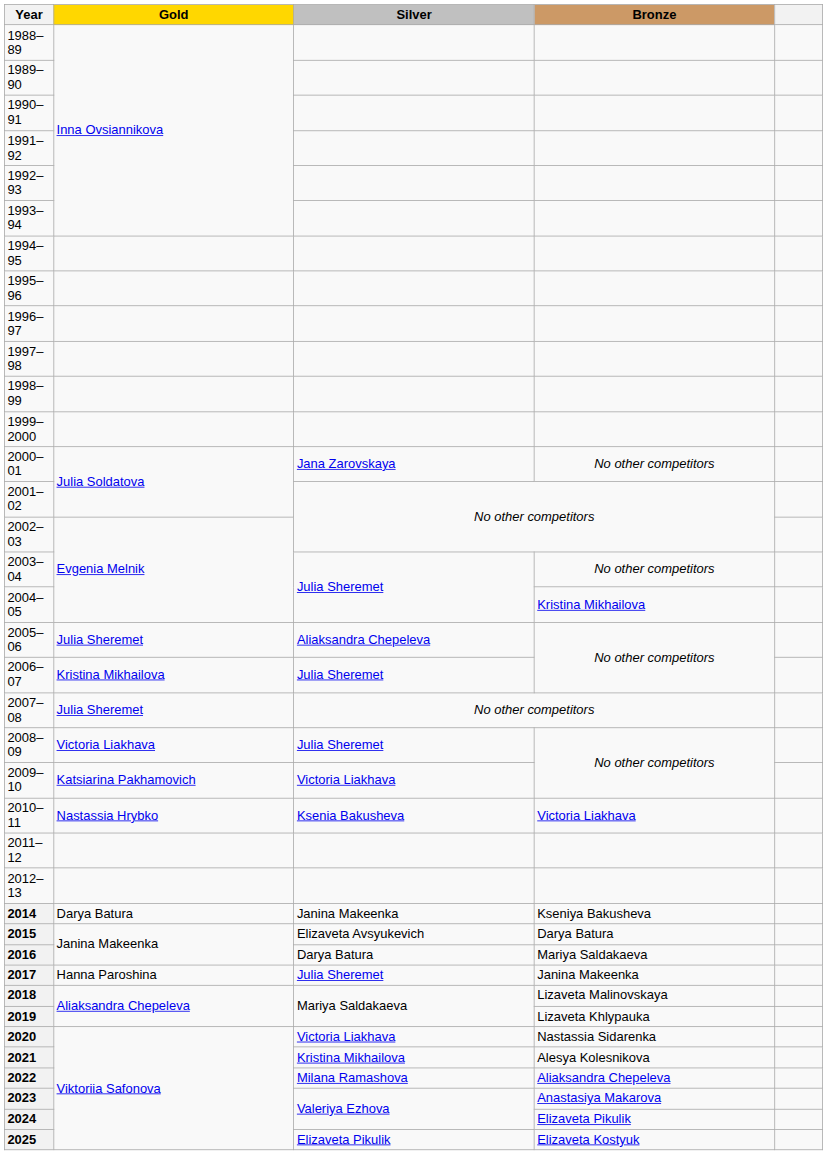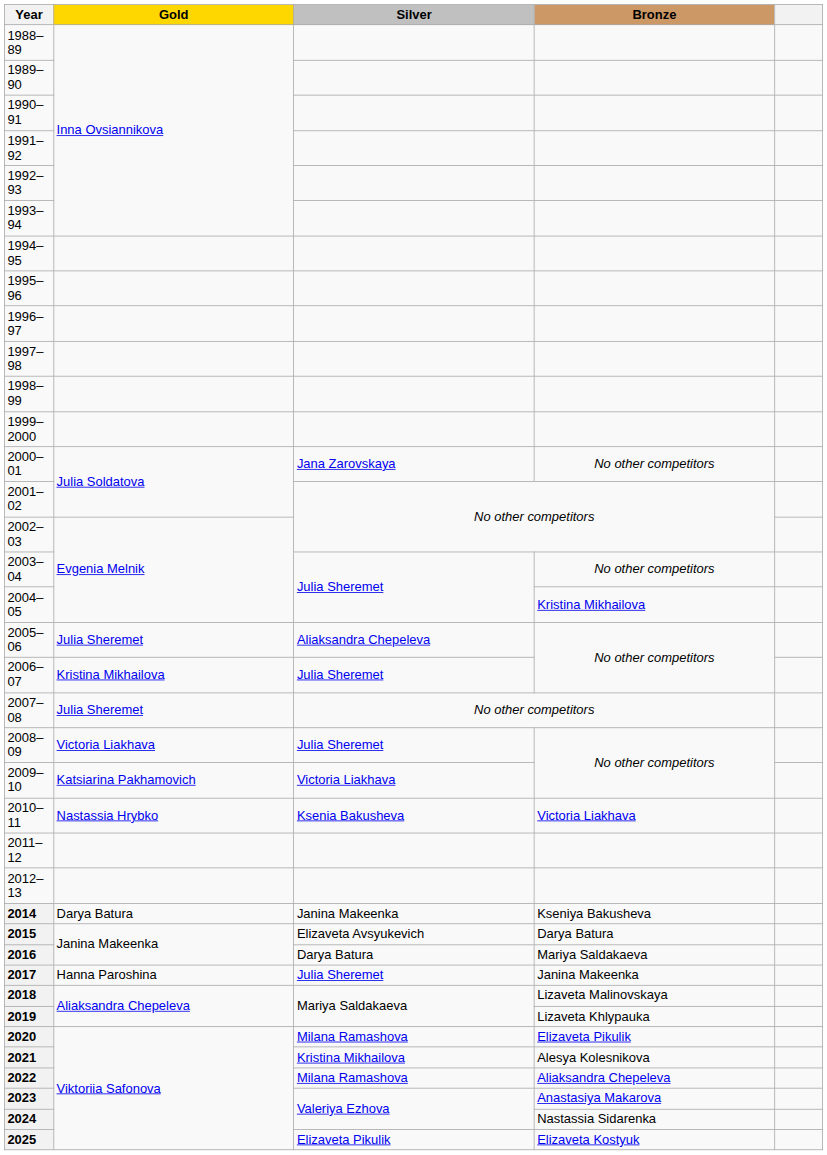 <table class="wikitable unsortable" style="text-align:left; width:80%">
 <tr>
 <th scope="col" style="text-align:center; width:5%">Year</th>
 <th scope="col" style="text-align:center; width:25%; background:gold">Gold</th>
 <th scope="col" style="text-align:center; width:25%; background:silver">Silver</th>
 <th scope="col" style="text-align:center; width:25%; background:#c96">Bronze</th>
 <th scope="col" style="text-align:center; width:5%"></th>
 </tr>
 <tr>
 <td>1988–89</td>
 <td rowspan="6"><a href='#'>Inna Ovsiannikova</a></td>
 <td></td>
 <td></td>
 <td></td>
 </tr>
 <tr>
 <td>1989–90</td>
 <td></td>
 <td></td>
 <td></td>
 </tr>
 <tr>
 <td>1990–91</td>
 <td></td>
 <td></td>
 <td></td>
 </tr>
 <tr>
 <td>1991–92</td>
 <td></td>
 <td></td>
 <td></td>
 </tr>
 <tr>
 <td>1992–93</td>
 <td></td>
 <td></td>
 <td></td>
 </tr>
 <tr>
 <td>1993–94</td>
 <td></td>
 <td></td>
 <td></td>
 </tr>
 <tr>
 <td>1994–95</td>
 <td></td>
 <td></td>
 <td></td>
 <td></td>
 </tr>
 <tr>
 <td>1995–96</td>
 <td></td>
 <td></td>
 <td></td>
 <td></td>
 </tr>
 <tr>
 <td>1996–97</td>
 <td></td>
 <td></td>
 <td></td>
 <td></td>
 </tr>
 <tr>
 <td>1997–98</td>
 <td></td>
 <td></td>
 <td></td>
 <td></td>
 </tr>
 <tr>
 <td>1998–99</td>
 <td></td>
 <td></td>
 <td></td>
 <td></td>
 </tr>
 <tr>
 <td>1999–2000</td>
 <td></td>
 <td></td>
 <td></td>
 <td></td>
 </tr>
 <tr>
 <td>2000–01</td>
 <td rowspan="2"><a href='#'>Julia Soldatova</a></td>
 <td><a href='#'>Jana Zarovskaya</a></td>
 <td align="center"><em>No other competitors</em></td>
 <td></td>
 </tr>
 <tr>
 <td>2001–02</td>
 <td colspan="2" rowspan="2" align="center"><em>No other competitors</em></td>
 <td></td>
 </tr>
 <tr>
 <td>2002–03</td>
 <td rowspan="3"><a href='#'>Evgenia Melnik</a></td>
 <td></td>
 </tr>
 <tr>
 <td>2003–04</td>
 <td rowspan="2"><a href='#'>Julia Sheremet</a></td>
 <td align="center"><em>No other competitors</em></td>
 <td></td>
 </tr>
 <tr>
 <td>2004–05</td>
 <td><a href='#'>Kristina Mikhailova</a></td>
 <td></td>
 </tr>
 <tr>
 <td>2005–06</td>
 <td><a href='#'>Julia Sheremet</a></td>
 <td><a href='#'>Aliaksandra Chepeleva</a></td>
 <td rowspan="2" align="center"><em>No other competitors</em></td>
 <td></td>
 </tr>
 <tr>
 <td>2006–07</td>
 <td><a href='#'>Kristina Mikhailova</a></td>
 <td><a href='#'>Julia Sheremet</a></td>
 <td></td>
 </tr>
 <tr>
 <td>2007–08</td>
 <td><a href='#'>Julia Sheremet</a></td>
 <td colspan=2 align=center><em>No other competitors</em></td>
 <td></td>
 </tr>
 <tr>
 <td>2008–09</td>
 <td><a href='#'>Victoria Liakhava</a></td>
 <td><a href='#'>Julia Sheremet</a></td>
 <td rowspan="2" align="center"><em>No other competitors</em></td>
 <td></td>
 </tr>
 <tr>
 <td>2009–10</td>
 <td><a href='#'>Katsiarina Pakhamovich</a></td>
 <td><a href='#'>Victoria Liakhava</a></td>
 <td></td>
 </tr>
 <tr>
 <td>2010–11</td>
 <td><a href='#'>Nastassia Hrybko</a></td>
 <td><a href='#'>Ksenia Bakusheva</a></td>
 <td><a href='#'>Victoria Liakhava</a></td>
 <td></td>
 </tr>
 <tr>
 <td>2011–12</td>
 <td></td>
 <td></td>
 <td></td>
 <td></td>
 </tr>
 <tr>
 <td>2012–13</td>
 <td></td>
 <td></td>
 <td></td>
 <td></td>
 </tr>
 <tr>
 <th scope="row" style="text-align:left">2014</th>
 <td>Darya Batura</td>
 <td>Janina Makeenka</td>
 <td>Kseniya Bakusheva</td>
 <td></td>
 </tr>
 <tr>
 <th scope="row" style="text-align:left">2015</th>
 <td rowspan="2">Janina Makeenka</td>
 <td>Elizaveta Avsyukevich</td>
 <td>Darya Batura</td>
 <td></td>
 </tr>
 <tr>
 <th scope="row" style="text-align:left">2016</th>
 <td>Darya Batura</td>
 <td>Mariya Saldakaeva</td>
 <td></td>
 </tr>
 <tr>
 <th scope="row" style="text-align:left">2017</th>
 <td>Hanna Paroshina</td>
 <td><a href='#'>Julia Sheremet</a></td>
 <td>Janina Makeenka</td>
 <td></td>
 </tr>
 <tr>
 <th scope="row" style="text-align:left">2018</th>
 <td rowspan="2"><a href='#'>Aliaksandra Chepeleva</a></td>
 <td rowspan="2">Mariya Saldakaeva</td>
 <td>Lizaveta Malinovskaya</td>
 <td></td>
 </tr>
 <tr>
 <th scope="row" style="text-align:left">2019</th>
 <td>Lizaveta Khlypauka</td>
 <td></td>
 </tr>
 <tr>
 <th scope="row" style="text-align:left">2020</th>
 <td rowspan="6"><a href='#'>Viktoriia Safonova</a></td>
-<td><a href='#'>Victoria Liakhava</a></td>
-<td>Nastassia Sidarenka</td>
+<td><a href='#'>Milana Ramashova</a></td>
+<td><a href='#'>Elizaveta Pikulik</a></td>
 <td></td>
 </tr>
 <tr>
 <th scope="row" style="text-align:left">2021</th>
 <td><a href='#'>Kristina Mikhailova</a></td>
 <td>Alesya Kolesnikova</td>
 <td></td>
 </tr>
 <tr>
 <th scope="row" style="text-align:left">2022</th>
 <td><a href='#'>Milana Ramashova</a></td>
 <td><a href='#'>Aliaksandra Chepeleva</a></td>
 <td></td>
 </tr>
 <tr>
 <th scope="row" style="text-align:left">2023</th>
 <td rowspan="2"><a href='#'>Valeriya Ezhova</a></td>
 <td><a href='#'>Anastasiya Makarova</a></td>
 <td></td>
 </tr>
 <tr>
 <th scope="row" style="text-align:left">2024</th>
-<td><a href='#'>Elizaveta Pikulik</a></td>
+<td>Nastassia Sidarenka</td>
 <td></td>
 </tr>
 <tr>
 <th scope="row" style="text-align:left">2025</th>
 <td><a href='#'>Elizaveta Pikulik</a></td>
 <td><a href='#'>Elizaveta Kostyuk</a></td>
 <td></td>
 </tr>
 </table>
